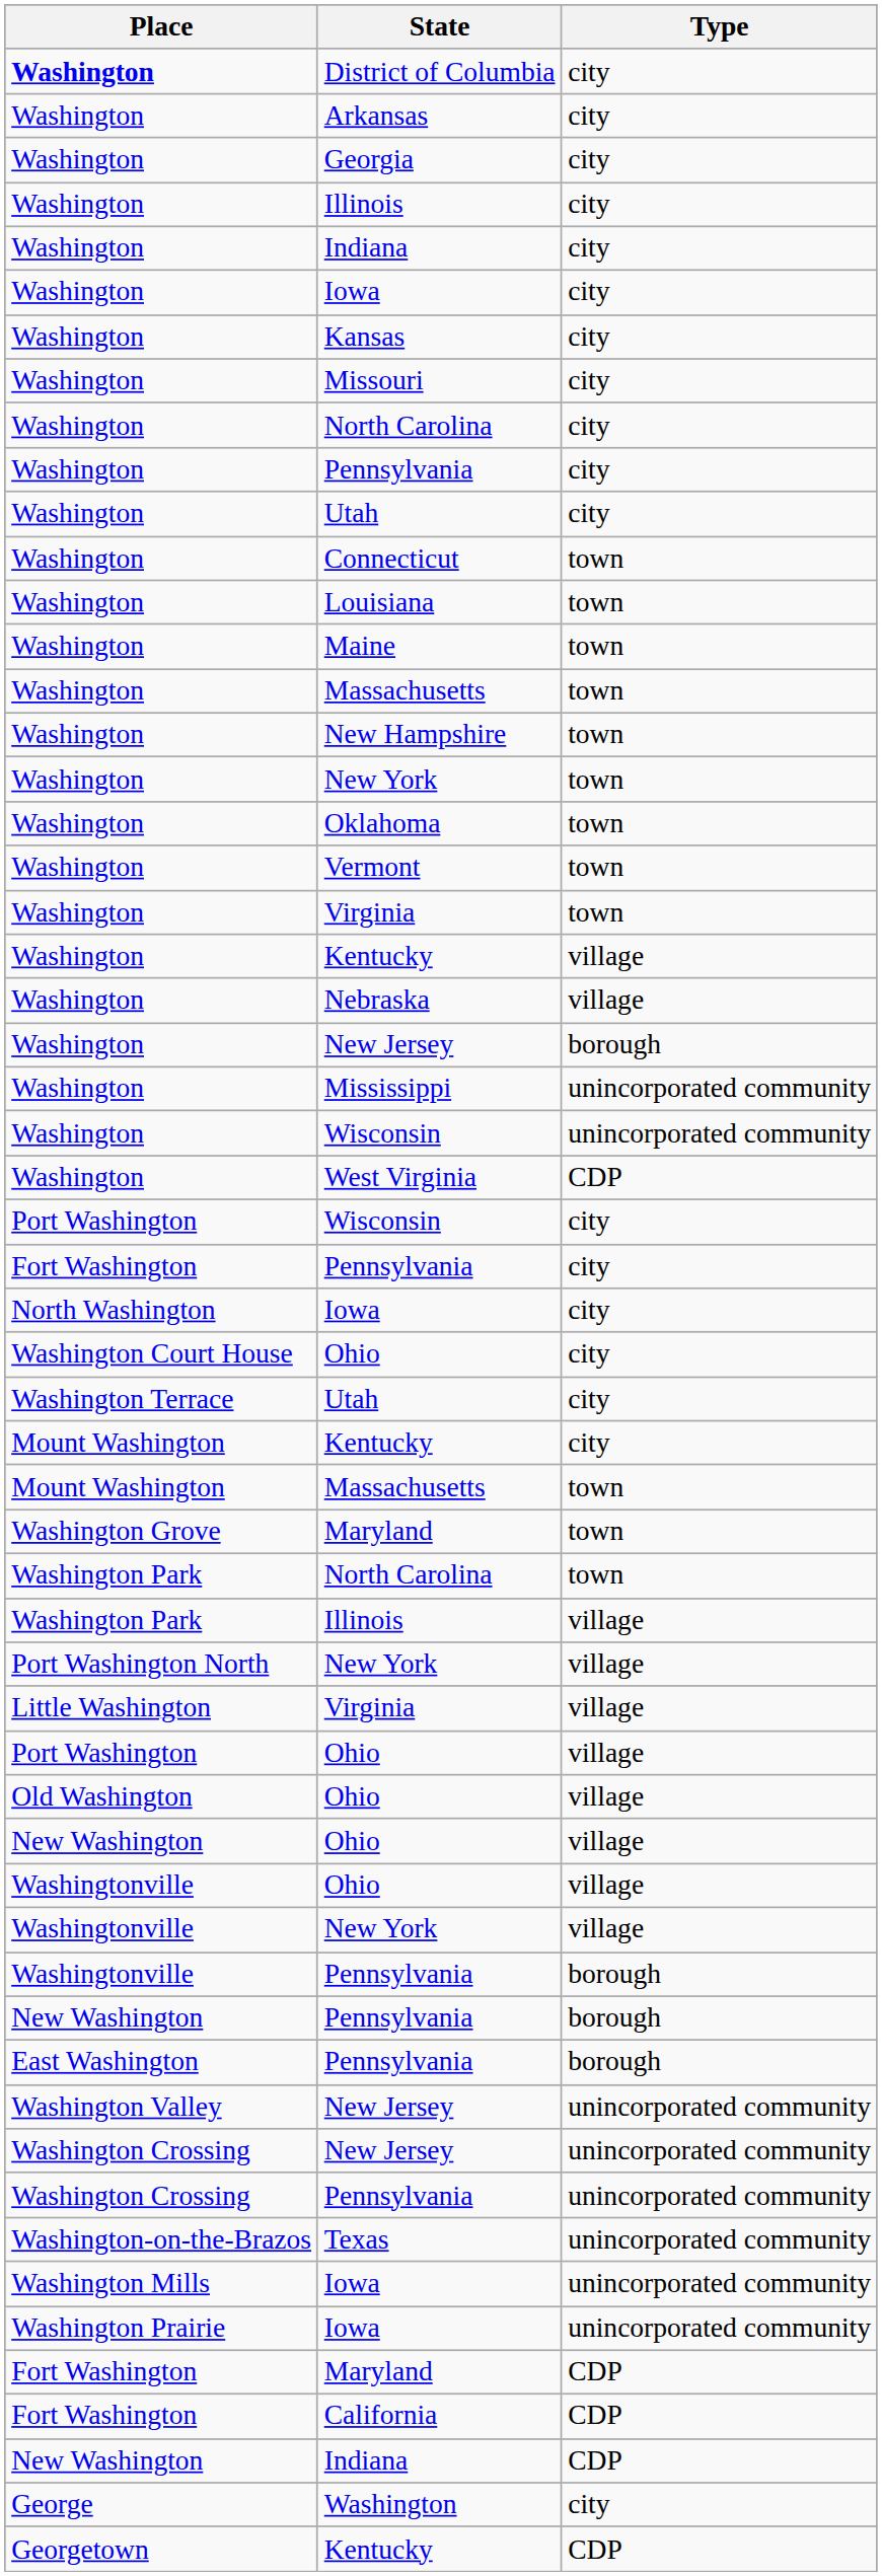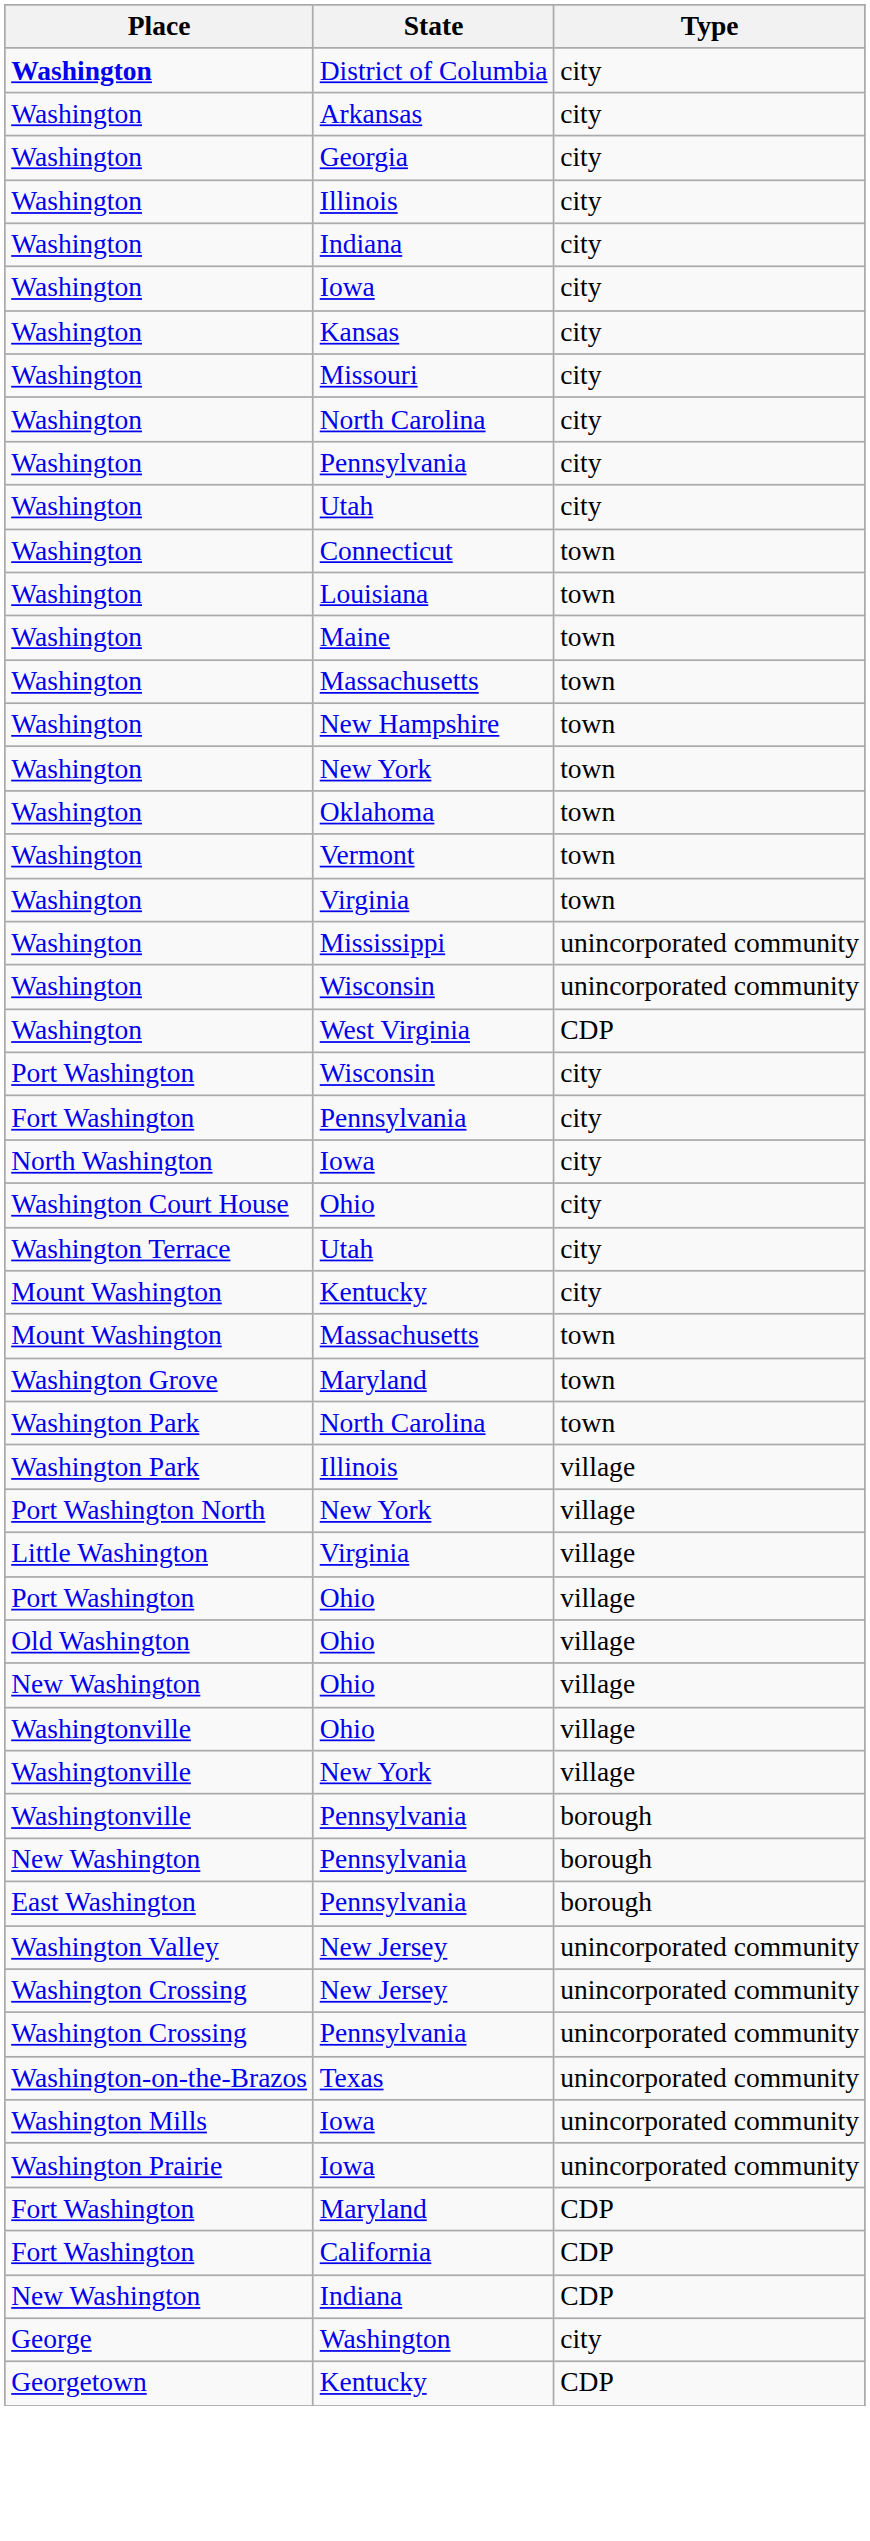 <table class="wikitable sortable">
 <tr>
 <th>Place</th>
 <th>State</th>
 <th>Type</th>
 </tr>
 <tr>
 <td><strong><a href='#'>Washington</a></strong></td>
 <td><a href='#'>District of Columbia</a></td>
 <td>city</td>
 </tr>
 <tr>
 <td><a href='#'>Washington</a></td>
 <td><a href='#'>Arkansas</a></td>
 <td>city</td>
 </tr>
 <tr>
 <td><a href='#'>Washington</a></td>
 <td><a href='#'>Georgia</a></td>
 <td>city</td>
 </tr>
 <tr>
 <td><a href='#'>Washington</a></td>
 <td><a href='#'>Illinois</a></td>
 <td>city</td>
 </tr>
 <tr>
 <td><a href='#'>Washington</a></td>
 <td><a href='#'>Indiana</a></td>
 <td>city</td>
 </tr>
 <tr>
 <td><a href='#'>Washington</a></td>
 <td><a href='#'>Iowa</a></td>
 <td>city</td>
 </tr>
 <tr>
 <td><a href='#'>Washington</a></td>
 <td><a href='#'>Kansas</a></td>
 <td>city</td>
 </tr>
 <tr>
 <td><a href='#'>Washington</a></td>
 <td><a href='#'>Missouri</a></td>
 <td>city</td>
 </tr>
 <tr>
 <td><a href='#'>Washington</a></td>
 <td><a href='#'>North Carolina</a></td>
 <td>city</td>
 </tr>
 <tr>
 <td><a href='#'>Washington</a></td>
 <td><a href='#'>Pennsylvania</a></td>
 <td>city</td>
 </tr>
 <tr>
 <td><a href='#'>Washington</a></td>
 <td><a href='#'>Utah</a></td>
 <td>city</td>
 </tr>
 <tr>
 <td><a href='#'>Washington</a></td>
 <td><a href='#'>Connecticut</a></td>
 <td>town</td>
 </tr>
 <tr>
 <td><a href='#'>Washington</a></td>
 <td><a href='#'>Louisiana</a></td>
 <td>town</td>
 </tr>
 <tr>
 <td><a href='#'>Washington</a></td>
 <td><a href='#'>Maine</a></td>
 <td>town</td>
 </tr>
 <tr>
 <td><a href='#'>Washington</a></td>
 <td><a href='#'>Massachusetts</a></td>
 <td>town</td>
 </tr>
 <tr>
 <td><a href='#'>Washington</a></td>
 <td><a href='#'>New Hampshire</a></td>
 <td>town</td>
 </tr>
 <tr>
 <td><a href='#'>Washington</a></td>
 <td><a href='#'>New York</a></td>
 <td>town</td>
 </tr>
 <tr>
 <td><a href='#'>Washington</a></td>
 <td><a href='#'>Oklahoma</a></td>
 <td>town</td>
 </tr>
 <tr>
 <td><a href='#'>Washington</a></td>
 <td><a href='#'>Vermont</a></td>
 <td>town</td>
 </tr>
 <tr>
 <td><a href='#'>Washington</a></td>
 <td><a href='#'>Virginia</a></td>
 <td>town</td>
-</tr>
-<tr>
-<td><a href='#'>Washington</a></td>
-<td><a href='#'>Kentucky</a></td>
-<td>village</td>
-</tr>
-<tr>
-<td><a href='#'>Washington</a></td>
-<td><a href='#'>Nebraska</a></td>
-<td>village</td>
-</tr>
-<tr>
-<td><a href='#'>Washington</a></td>
-<td><a href='#'>New Jersey</a></td>
-<td>borough</td>
 </tr>
 <tr>
 <td><a href='#'>Washington</a></td>
 <td><a href='#'>Mississippi</a></td>
 <td>unincorporated community</td>
 </tr>
 <tr>
 <td><a href='#'>Washington</a></td>
 <td><a href='#'>Wisconsin</a></td>
 <td>unincorporated community</td>
 </tr>
 <tr>
 <td><a href='#'>Washington</a></td>
 <td><a href='#'>West Virginia</a></td>
 <td>CDP</td>
 </tr>
 <tr>
 <td><a href='#'>Port Washington</a></td>
 <td><a href='#'>Wisconsin</a></td>
 <td>city</td>
 </tr>
 <tr>
 <td><a href='#'>Fort Washington</a></td>
 <td><a href='#'>Pennsylvania</a></td>
 <td>city</td>
 </tr>
 <tr>
 <td><a href='#'>North Washington</a></td>
 <td><a href='#'>Iowa</a></td>
 <td>city</td>
 </tr>
 <tr>
 <td><a href='#'>Washington Court House</a></td>
 <td><a href='#'>Ohio</a></td>
 <td>city</td>
 </tr>
 <tr>
 <td><a href='#'>Washington Terrace</a></td>
 <td><a href='#'>Utah</a></td>
 <td>city</td>
 </tr>
 <tr>
 <td><a href='#'>Mount Washington</a></td>
 <td><a href='#'>Kentucky</a></td>
 <td>city</td>
 </tr>
 <tr>
 <td><a href='#'>Mount Washington</a></td>
 <td><a href='#'>Massachusetts</a></td>
 <td>town</td>
 </tr>
 <tr>
 <td><a href='#'>Washington Grove</a></td>
 <td><a href='#'>Maryland</a></td>
 <td>town</td>
 </tr>
 <tr>
 <td><a href='#'>Washington Park</a></td>
 <td><a href='#'>North Carolina</a></td>
 <td>town</td>
 </tr>
 <tr>
 <td><a href='#'>Washington Park</a></td>
 <td><a href='#'>Illinois</a></td>
 <td>village</td>
 </tr>
 <tr>
 <td><a href='#'>Port Washington North</a></td>
 <td><a href='#'>New York</a></td>
 <td>village</td>
 </tr>
 <tr>
 <td><a href='#'>Little Washington</a></td>
 <td><a href='#'>Virginia</a></td>
 <td>village</td>
 </tr>
 <tr>
 <td><a href='#'>Port Washington</a></td>
 <td><a href='#'>Ohio</a></td>
 <td>village</td>
 </tr>
 <tr>
 <td><a href='#'>Old Washington</a></td>
 <td><a href='#'>Ohio</a></td>
 <td>village</td>
 </tr>
 <tr>
 <td><a href='#'>New Washington</a></td>
 <td><a href='#'>Ohio</a></td>
 <td>village</td>
 </tr>
 <tr>
 <td><a href='#'>Washingtonville</a></td>
 <td><a href='#'>Ohio</a></td>
 <td>village</td>
 </tr>
 <tr>
 <td><a href='#'>Washingtonville</a></td>
 <td><a href='#'>New York</a></td>
 <td>village</td>
 </tr>
 <tr>
 <td><a href='#'>Washingtonville</a></td>
 <td><a href='#'>Pennsylvania</a></td>
 <td>borough</td>
 </tr>
 <tr>
 <td><a href='#'>New Washington</a></td>
 <td><a href='#'>Pennsylvania</a></td>
 <td>borough</td>
 </tr>
 <tr>
 <td><a href='#'>East Washington</a></td>
 <td><a href='#'>Pennsylvania</a></td>
 <td>borough</td>
 </tr>
 <tr>
 <td><a href='#'>Washington Valley</a></td>
 <td><a href='#'>New Jersey</a></td>
 <td>unincorporated community</td>
 </tr>
 <tr>
 <td><a href='#'>Washington Crossing</a></td>
 <td><a href='#'>New Jersey</a></td>
 <td>unincorporated community</td>
 </tr>
 <tr>
 <td><a href='#'>Washington Crossing</a></td>
 <td><a href='#'>Pennsylvania</a></td>
 <td>unincorporated community</td>
 </tr>
 <tr>
 <td><a href='#'>Washington-on-the-Brazos</a></td>
 <td><a href='#'>Texas</a></td>
 <td>unincorporated community</td>
 </tr>
 <tr>
 <td><a href='#'>Washington Mills</a></td>
 <td><a href='#'>Iowa</a></td>
 <td>unincorporated community</td>
 </tr>
 <tr>
 <td><a href='#'>Washington Prairie</a></td>
 <td><a href='#'>Iowa</a></td>
 <td>unincorporated community</td>
 </tr>
 <tr>
 <td><a href='#'>Fort Washington</a></td>
 <td><a href='#'>Maryland</a></td>
 <td>CDP</td>
 </tr>
 <tr>
 <td><a href='#'>Fort Washington</a></td>
 <td><a href='#'>California</a></td>
 <td>CDP</td>
 </tr>
 <tr>
 <td><a href='#'>New Washington</a></td>
 <td><a href='#'>Indiana</a></td>
 <td>CDP</td>
 </tr>
 <tr>
 <td><a href='#'>George</a></td>
 <td><a href='#'>Washington</a></td>
 <td>city</td>
 </tr>
 <tr>
 <td><a href='#'>Georgetown</a></td>
 <td><a href='#'>Kentucky</a></td>
 <td>CDP</td>
 </tr>
 </table>
